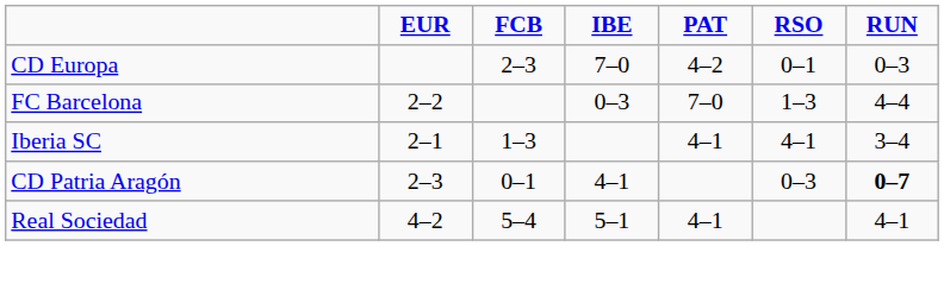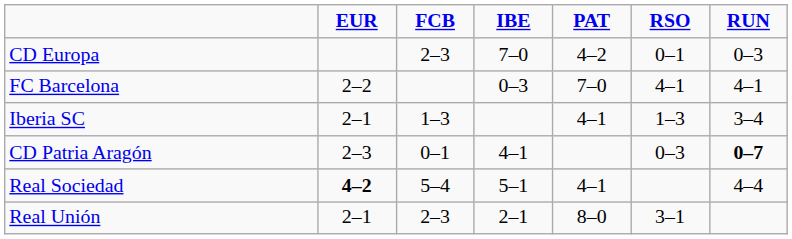 <table style="font-size: 90%; text-align: center" class="wikitable">
 <tr>
 <td width=220></td>
 <td align="center" width=50><strong><a href='#'>EUR</a></strong></td>
 <td width=50><strong><a href='#'>FCB</a></strong></td>
 <td width=50><strong><a href='#'>IBE</a></strong></td>
 <td width=50><strong><a href='#'>PAT</a></strong></td>
 <td width=50><strong><a href='#'>RSO</a></strong></td>
 <td width=50><strong><a href='#'>RUN</a></strong></td>
 </tr>
 <tr>
 <td align=left><a href='#'>CD Europa</a></td>
 <td></td>
 <td>2–3</td>
 <td>7–0</td>
 <td>4–2</td>
 <td>0–1</td>
 <td>0–3</td>
 </tr>
 <tr>
 <td align=left><a href='#'>FC Barcelona</a></td>
 <td>2–2</td>
 <td></td>
 <td>0–3</td>
 <td>7–0</td>
-<td>1–3</td>
-<td>4–4</td>
+<td>4–1</td>
+<td>4–1</td>
 </tr>
 <tr>
 <td align=left><a href='#'>Iberia SC</a></td>
 <td>2–1</td>
 <td>1–3</td>
 <td></td>
 <td>4–1</td>
-<td>4–1</td>
+<td>1–3</td>
 <td>3–4</td>
 </tr>
 <tr>
 <td align=left><a href='#'>CD Patria Aragón</a></td>
 <td>2–3</td>
 <td>0–1</td>
 <td>4–1</td>
 <td></td>
 <td>0–3</td>
 <td><strong>0–7</strong></td>
 </tr>
 <tr>
 <td align=left><a href='#'>Real Sociedad</a></td>
-<td>4–2</td>
+<td><strong>4–2</strong></td>
 <td>5–4</td>
 <td>5–1</td>
 <td>4–1</td>
 <td></td>
-<td>4–1</td>
+<td>4–4</td>
+</tr>
+<tr>
+<td align=left><a href='#'>Real Unión</a></td>
+<td>2–1</td>
+<td>2–3</td>
+<td>2–1</td>
+<td>8–0</td>
+<td>3–1</td>
+<td></td>
 </tr>
 </table>
